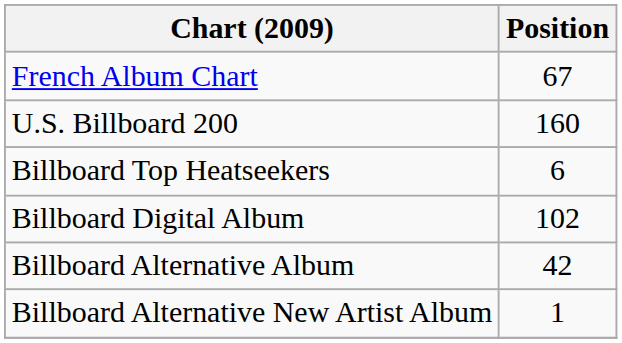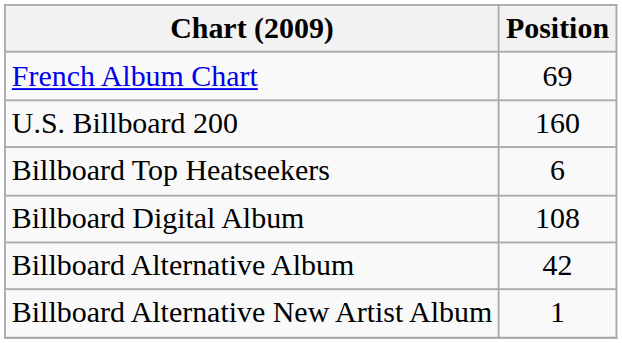 <table class="wikitable">
 <tr>
 <th>Chart (2009)</th>
 <th>Position <br></th>
 </tr>
 <tr>
 <td><a href='#'>French Album Chart</a></td>
-<td align="center">67</td>
+<td align="center">69</td>
 </tr>
 <tr>
 <td>U.S. Billboard 200</td>
 <td align="center">160</td>
 </tr>
 <tr>
 <td>Billboard Top Heatseekers</td>
 <td align="center">6</td>
 </tr>
 <tr>
 <td>Billboard Digital Album</td>
-<td align="center">102</td>
+<td align="center">108</td>
 </tr>
 <tr>
 <td>Billboard Alternative Album</td>
 <td align="center">42</td>
 </tr>
 <tr>
 <td>Billboard Alternative New Artist Album</td>
 <td align="center">1</td>
 </tr>
 <tr>
 </tr>
 </table>
